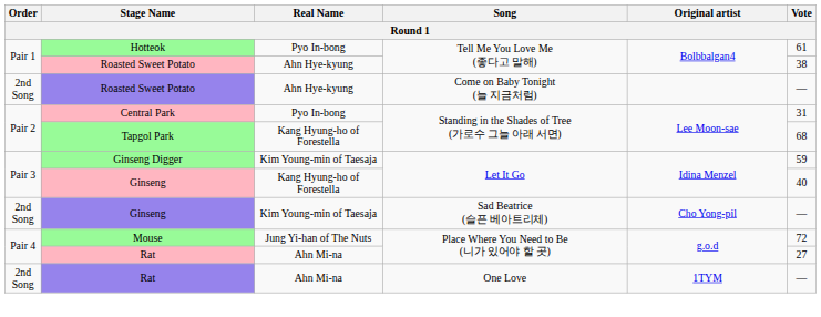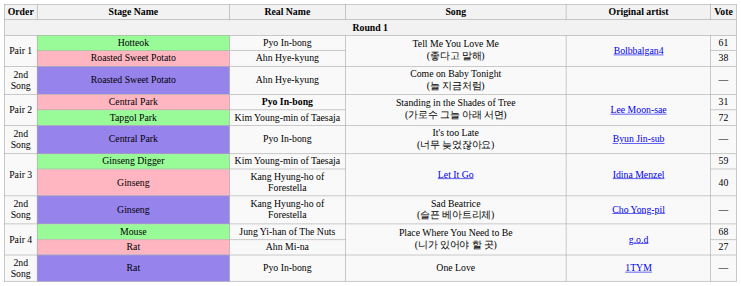 <table class="wikitable" style="text-align:center; width:95%;">
 <tr>
 <th style="width:1%;">Order</th>
 <th style="width:20%;">Stage Name</th>
 <th style="width:12%;">Real Name</th>
 <th style="width:23%;">Song</th>
 <th style="width:15%;">Original artist</th>
 <th style="width:1%;">Vote</th>
 </tr>
 <tr>
 <th colspan=6>Round 1</th>
 </tr>
 <tr>
 <td rowspan=2>Pair 1</td>
 <td bgcolor="palegreen">Hotteok</td>
 <td>Pyo In-bong</td>
 <td rowspan=2>Tell Me You Love Me<br>(좋다고 말해)</td>
 <td rowspan=2><a href='#'>Bolbbalgan4</a></td>
 <td>61</td>
 </tr>
 <tr>
 <td bgcolor="lightpink">Roasted Sweet Potato</td>
 <td>Ahn Hye-kyung</td>
 <td>38</td>
 </tr>
 <tr>
 <td>2nd Song</td>
 <td bgcolor="#9683EC">Roasted Sweet Potato</td>
 <td>Ahn Hye-kyung</td>
 <td>Come on Baby Tonight<br>(늘 지금처럼)</td>
 <td></td>
 <td>—</td>
 </tr>
 <tr>
 <td rowspan=2>Pair 2</td>
 <td bgcolor="lightpink">Central Park</td>
-<td>Pyo In-bong</td>
+<td><strong>Pyo In-bong</strong></td>
 <td rowspan=2>Standing in the Shades of Tree<br>(가로수 그늘 아래 서면)</td>
 <td rowspan=2><a href='#'>Lee Moon-sae</a></td>
 <td>31</td>
 </tr>
 <tr>
 <td bgcolor="palegreen">Tapgol Park</td>
-<td>Kang Hyung-ho of Forestella</td>
-<td>68</td>
+<td>Kim Young-min of Taesaja</td>
+<td>72</td>
+</tr>
+<tr>
+<td>2nd Song</td>
+<td bgcolor="#9683EC">Central Park</td>
+<td>Pyo In-bong</td>
+<td>It's too Late<br>(너무 늦었잖아요)</td>
+<td><a href='#'>Byun Jin-sub</a></td>
+<td>—</td>
 </tr>
 <tr>
 <td rowspan=2>Pair 3</td>
 <td bgcolor="palegreen">Ginseng Digger</td>
 <td>Kim Young-min of Taesaja</td>
 <td rowspan=2><a href='#'>Let It Go</a> </td>
 <td rowspan=2><a href='#'>Idina Menzel</a></td>
 <td>59</td>
 </tr>
 <tr>
 <td bgcolor="lightpink">Ginseng</td>
 <td>Kang Hyung-ho of Forestella</td>
 <td>40</td>
 </tr>
 <tr>
 <td>2nd Song</td>
 <td bgcolor="#9683EC">Ginseng</td>
-<td>Kim Young-min of Taesaja</td>
+<td>Kang Hyung-ho of Forestella</td>
 <td>Sad Beatrice<br>(슬픈 베아트리체)</td>
 <td><a href='#'>Cho Yong-pil</a></td>
 <td>—</td>
 </tr>
 <tr>
 <td rowspan=2>Pair 4</td>
 <td bgcolor="palegreen">Mouse</td>
 <td>Jung Yi-han of The Nuts</td>
 <td rowspan=2>Place Where You Need to Be<br>(니가 있어야 할 곳)</td>
 <td rowspan=2><a href='#'>g.o.d</a></td>
-<td>72</td>
+<td>68</td>
 </tr>
 <tr>
 <td bgcolor="lightpink">Rat</td>
 <td>Ahn Mi-na</td>
 <td>27</td>
 </tr>
 <tr>
 <td>2nd Song</td>
 <td bgcolor="#9683EC">Rat</td>
-<td>Ahn Mi-na</td>
+<td>Pyo In-bong</td>
 <td>One Love</td>
 <td><a href='#'>1TYM</a></td>
 <td>—</td>
 </tr>
 </table>
